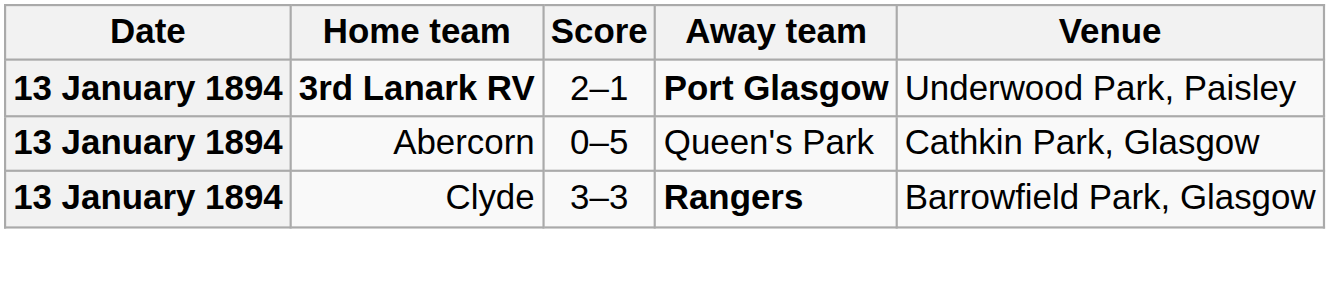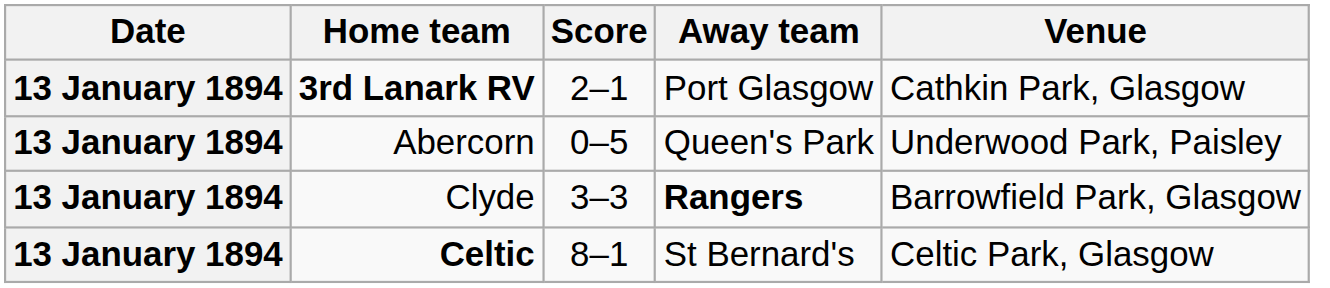 <table class="wikitable football-result-list" style="max-width: 80em; text-align: center">
 <tr>
 <th scope="col">Date</th>
 <th scope="col">Home team</th>
 <th scope="col">Score</th>
 <th scope="col">Away team</th>
 <th scope="col">Venue</th>
 </tr>
 <tr>
 <th scope="row">13 January 1894</th>
 <td align=right><strong>3rd Lanark RV</strong></td>
 <td>2–1</td>
-<td align=left><strong>Port Glasgow</strong></td>
-<td align=left>Underwood Park, Paisley</td>
+<td align=left>Port Glasgow</td>
+<td align=left>Cathkin Park, Glasgow</td>
 </tr>
 <tr>
 <th scope="row">13 January 1894</th>
 <td align=right>Abercorn</td>
 <td>0–5</td>
 <td align=left>Queen's Park</td>
-<td align=left>Cathkin Park, Glasgow</td>
+<td align=left>Underwood Park, Paisley</td>
 </tr>
 <tr>
 <th scope="row">13 January 1894</th>
 <td align=right>Clyde</td>
 <td>3–3</td>
 <td align=left><strong>Rangers</strong></td>
 <td align=left>Barrowfield Park, Glasgow</td>
 </tr>
+<tr>
+<th scope="row">13 January 1894</th>
+<td align=right><strong>Celtic</strong></td>
+<td>8–1</td>
+<td align=left>St Bernard's</td>
+<td align=left>Celtic Park, Glasgow</td>
+</tr>
 </table>
